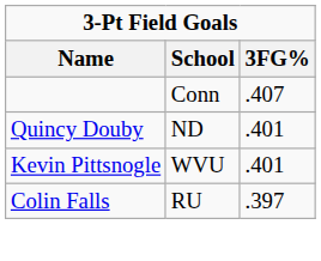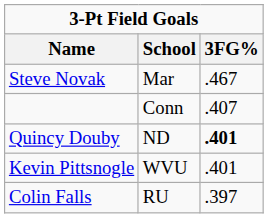 <table class="wikitable">
 <tr>
 <td colspan=3 style="text-align:center;"><strong>3-Pt Field Goals</strong></td>
 </tr>
 <tr>
 <th>Name</th>
 <th>School</th>
 <th>3FG%</th>
 </tr>
 <tr>
+<td><a href='#'>Steve Novak</a></td>
+<td>Mar</td>
+<td>.467</td>
+</tr>
+<tr>
 <td></td>
 <td>Conn</td>
 <td>.407</td>
 </tr>
 <tr>
 <td><a href='#'>Quincy Douby</a></td>
 <td>ND</td>
-<td>.401</td>
+<td><strong>.401</strong></td>
 </tr>
 <tr>
 <td><a href='#'>Kevin Pittsnogle</a></td>
 <td>WVU</td>
 <td>.401</td>
 </tr>
 <tr>
 <td><a href='#'>Colin Falls</a></td>
 <td>RU</td>
 <td>.397</td>
 </tr>
 </table>
